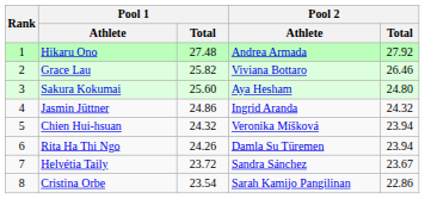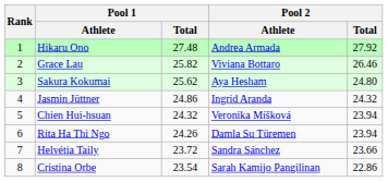 <table class="wikitable" style="text-align:center;">
 <tr>
 <th rowspan=2>Rank</th>
 <th colspan=2 width=250>Pool 1</th>
 <th colspan=2 width=250>Pool 2</th>
 </tr>
 <tr>
 <th>Athlete</th>
 <th>Total</th>
 <th>Athlete</th>
 <th>Total</th>
 </tr>
 <tr bgcolor=bbffbb>
 <td>1</td>
 <td align=left> <a href='#'>Hikaru Ono</a></td>
 <td>27.48</td>
 <td align=left> <a href='#'>Andrea Armada</a></td>
 <td>27.92</td>
 </tr>
 <tr bgcolor=ddffdd>
 <td>2</td>
 <td align=left> <a href='#'>Grace Lau</a></td>
 <td>25.82</td>
 <td align=left> <a href='#'>Viviana Bottaro</a></td>
 <td>26.46</td>
 </tr>
 <tr bgcolor=ddffdd>
 <td>3</td>
 <td align=left> <a href='#'>Sakura Kokumai</a></td>
-<td>25.60</td>
+<td>25.62</td>
 <td align=left> <a href='#'>Aya Hesham</a></td>
 <td>24.80</td>
 </tr>
 <tr>
 <td>4</td>
 <td align=left> <a href='#'>Jasmin Jüttner</a></td>
 <td>24.86</td>
 <td align=left> <a href='#'>Ingrid Aranda</a></td>
 <td>24.32</td>
 </tr>
 <tr>
 <td>5</td>
 <td align=left> <a href='#'>Chien Hui-hsuan</a></td>
 <td>24.32</td>
 <td align=left> <a href='#'>Veronika Míšková</a></td>
 <td>23.94</td>
 </tr>
 <tr>
 <td>6</td>
 <td align=left> <a href='#'>Rita Ha Thi Ngo</a></td>
 <td>24.26</td>
 <td align=left> <a href='#'>Damla Su Türemen</a></td>
 <td>23.94</td>
 </tr>
 <tr>
 <td>7</td>
 <td align=left> <a href='#'>Helvétia Taily</a></td>
 <td>23.72</td>
 <td align=left> <a href='#'>Sandra Sánchez</a></td>
-<td>23.67</td>
+<td>23.66</td>
 </tr>
 <tr>
 <td>8</td>
 <td align=left> <a href='#'>Cristina Orbe</a></td>
 <td>23.54</td>
 <td align=left> <a href='#'>Sarah Kamijo Pangilinan</a></td>
 <td>22.86</td>
 </tr>
 </table>
